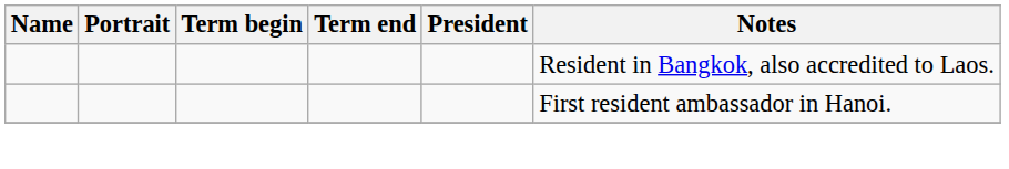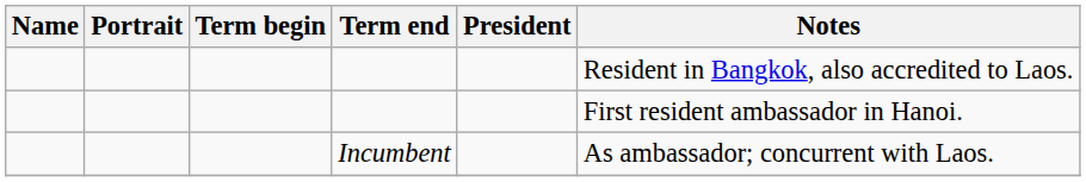 <table class="wikitable sortable"  text-align:center;">
 <tr>
 <th>Name</th>
 <th class="unsortable">Portrait</th>
 <th>Term begin</th>
 <th>Term end</th>
 <th>President</th>
 <th class="unsortable">Notes</th>
 </tr>
 <tr>
 <td></td>
 <td></td>
 <td></td>
 <td></td>
 <td></td>
 <td>Resident in <a href='#'>Bangkok</a>, also accredited to Laos.</td>
 </tr>
 <tr>
 <td></td>
 <td></td>
 <td></td>
 <td></td>
 <td></td>
 <td>First resident ambassador in Hanoi.</td>
 </tr>
 <tr>
+<td></td>
+<td></td>
+<td></td>
+<td><em>Incumbent</em></td>
+<td></td>
+<td>As ambassador; concurrent with Laos.</td>
+</tr>
+<tr>
 </tr>
 </table>
